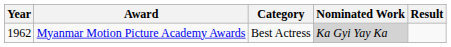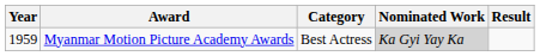 <table class="wikitable">
 <tr>
 <th>Year</th>
 <th>Award</th>
 <th>Category</th>
 <th>Nominated Work</th>
 <th>Result</th>
 </tr>
 <tr>
-<td>1962</td>
+<td>1959</td>
 <td><a href='#'>Myanmar Motion Picture Academy Awards</a></td>
 <td>Best Actress</td>
 <td style="background: lightgrey;"><em>Ka Gyi Yay Ka</em></td>
 <td></td>
 </tr>
 </table>
